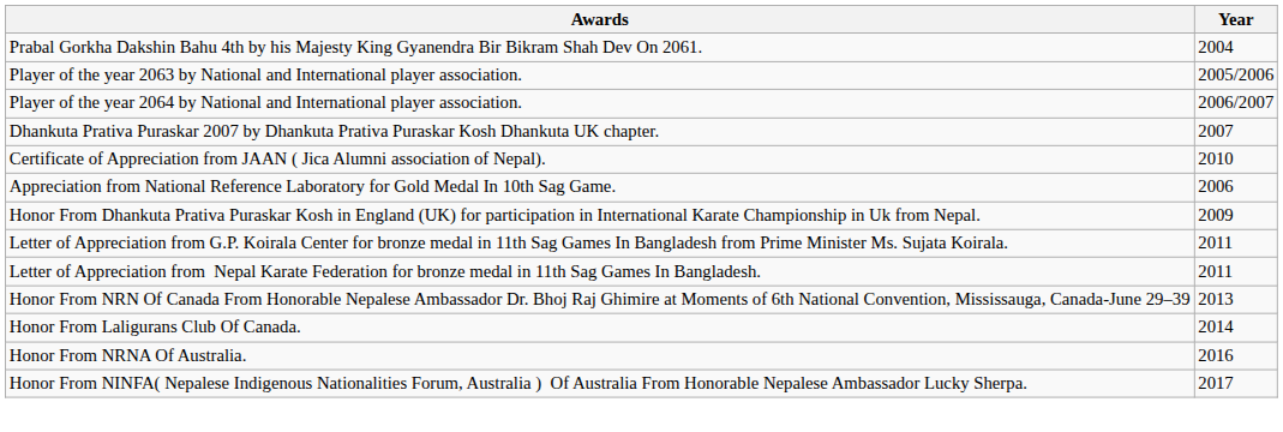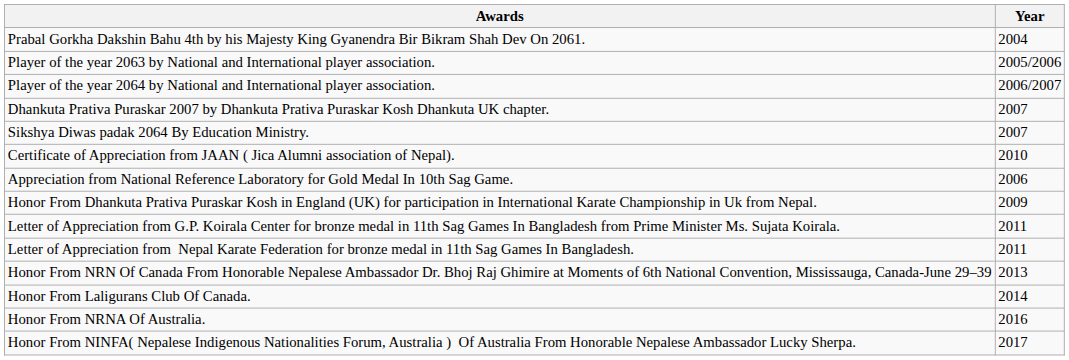 <table class="wikitable">
 <tr>
 <th>Awards</th>
 <th>Year</th>
 </tr>
 <tr>
 <td>Prabal Gorkha Dakshin Bahu 4th by his Majesty King Gyanendra Bir Bikram Shah Dev On 2061.</td>
 <td>2004</td>
 </tr>
 <tr>
 <td>Player of the year 2063 by National and International player association.</td>
 <td>2005/2006</td>
 </tr>
 <tr>
 <td>Player of the year 2064 by National and International player association.</td>
 <td>2006/2007</td>
 </tr>
 <tr>
 <td>Dhankuta Prativa Puraskar 2007 by Dhankuta Prativa Puraskar Kosh Dhankuta UK chapter.</td>
+<td>2007</td>
+</tr>
+<tr>
+<td>Sikshya Diwas padak 2064 By Education Ministry.</td>
 <td>2007</td>
 </tr>
 <tr>
 <td>Certificate of Appreciation from JAAN ( Jica Alumni association of Nepal).</td>
 <td>2010</td>
 </tr>
 <tr>
 <td>Appreciation from National Reference Laboratory for Gold Medal In 10th Sag Game.</td>
 <td>2006</td>
 </tr>
 <tr>
 <td>Honor From Dhankuta Prativa Puraskar Kosh in England (UK) for participation in International Karate Championship in Uk from Nepal.</td>
 <td>2009</td>
 </tr>
 <tr>
 <td>Letter of Appreciation from G.P. Koirala Center for bronze medal in 11th Sag Games In Bangladesh from Prime Minister Ms. Sujata Koirala.  </td>
 <td>2011</td>
 </tr>
 <tr>
 <td>Letter of Appreciation from  Nepal Karate Federation for bronze medal in 11th Sag Games In Bangladesh.</td>
 <td>2011</td>
 </tr>
 <tr>
 <td>Honor From NRN Of Canada From Honorable Nepalese Ambassador Dr. Bhoj Raj Ghimire at Moments of 6th National Convention, Mississauga, Canada-June 29–39</td>
 <td>2013</td>
 </tr>
 <tr>
 <td>Honor From Laligurans Club Of Canada.</td>
 <td>2014</td>
 </tr>
 <tr>
 <td>Honor From NRNA Of Australia.</td>
 <td>2016</td>
 </tr>
 <tr>
 <td>Honor From NINFA( Nepalese Indigenous Nationalities Forum, Australia )  Of Australia From Honorable Nepalese Ambassador Lucky Sherpa.</td>
 <td>2017</td>
 </tr>
 </table>
